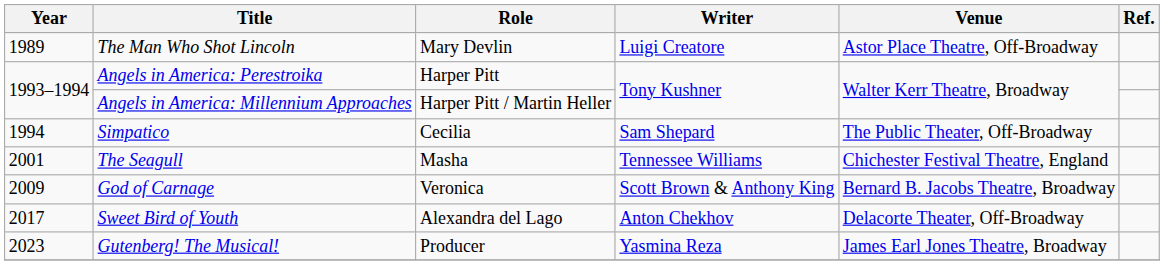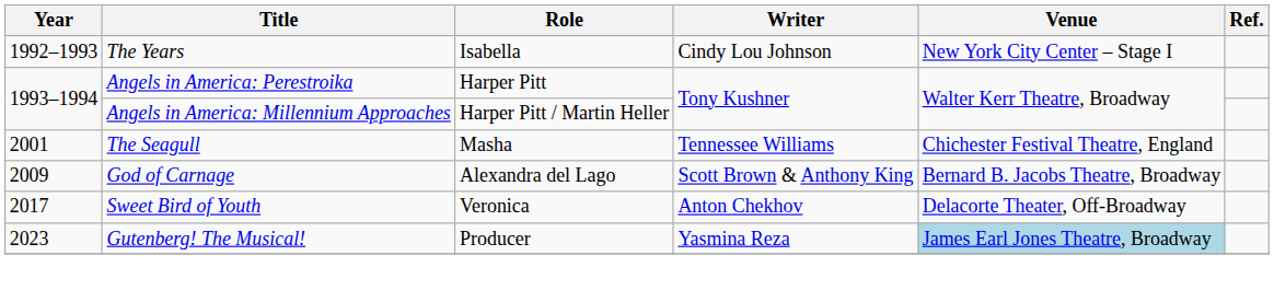 <table class="wikitable sortable">
 <tr>
 <th scope="col">Year</th>
 <th scope="col">Title</th>
 <th scope="col">Role</th>
 <th scope="col">Writer</th>
 <th scope="col">Venue</th>
 <th class=unsortable>Ref.</th>
 </tr>
 <tr>
-<td>1989</td>
-<td><em>The Man Who Shot Lincoln</em></td>
-<td>Mary Devlin</td>
-<td><a href='#'>Luigi Creatore</a></td>
-<td><a href='#'>Astor Place Theatre</a>, Off-Broadway</td>
+<td>1992–1993</td>
+<td><em>The Years</em></td>
+<td>Isabella</td>
+<td>Cindy Lou Johnson</td>
+<td><a href='#'>New York City Center</a> – Stage I</td>
 <td></td>
 </tr>
 <tr>
 <td rowspan=2>1993–1994</td>
 <td><em><a href='#'>Angels in America: Perestroika</a></em></td>
 <td>Harper Pitt</td>
 <td rowspan=2><a href='#'>Tony Kushner</a></td>
 <td rowspan=2><a href='#'>Walter Kerr Theatre</a>, Broadway</td>
 <td></td>
 </tr>
 <tr>
 <td><em><a href='#'>Angels in America: Millennium Approaches</a></em></td>
 <td>Harper Pitt / Martin Heller</td>
 <td></td>
 </tr>
 <tr>
-<td>1994</td>
-<td><a href='#'><em>Simpatico</em></a></td>
-<td>Cecilia</td>
-<td><a href='#'>Sam Shepard</a></td>
-<td><a href='#'>The Public Theater</a>, Off-Broadway</td>
-<td></td>
-</tr>
-<tr>
 <td>2001</td>
 <td><em><a href='#'>The Seagull</a></em></td>
 <td>Masha</td>
 <td><a href='#'>Tennessee Williams</a></td>
 <td><a href='#'>Chichester Festival Theatre</a>, England</td>
 <td></td>
 </tr>
 <tr>
 <td>2009</td>
 <td><em><a href='#'>God of Carnage</a></em></td>
-<td>Veronica</td>
+<td>Alexandra del Lago</td>
 <td><a href='#'>Scott Brown</a> & <a href='#'>Anthony King</a></td>
 <td><a href='#'>Bernard B. Jacobs Theatre</a>, Broadway</td>
 <td></td>
 </tr>
 <tr>
 <td>2017</td>
 <td><em><a href='#'>Sweet Bird of Youth</a></em></td>
-<td>Alexandra del Lago</td>
+<td>Veronica</td>
 <td><a href='#'>Anton Chekhov</a></td>
 <td><a href='#'>Delacorte Theater</a>, Off-Broadway</td>
 <td></td>
 </tr>
 <tr>
 <td>2023</td>
 <td><em><a href='#'>Gutenberg! The Musical!</a></em></td>
 <td>Producer</td>
 <td><a href='#'>Yasmina Reza</a></td>
-<td><a href='#'>James Earl Jones Theatre</a>, Broadway</td>
+<td style="background: lightblue;"><a href='#'>James Earl Jones Theatre</a>, Broadway</td>
 <td></td>
 </tr>
 <tr>
 </tr>
 </table>
